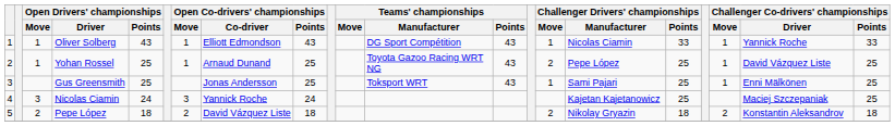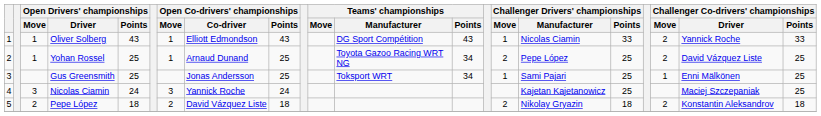 <table class="wikitable" style="font-size:85%;">
 <tr>
 <th rowspan="2"></th>
 <th rowspan="7" style="width:5px;"></th>
 <th colspan="3" nowrap>Open Drivers' championships</th>
 <th rowspan="7" style="width:5px;"></th>
 <th colspan="3" nowrap>Open Co-drivers' championships</th>
 <th rowspan="7" style="width:5px;"></th>
 <th colspan="3" nowrap>Teams' championships</th>
 <th rowspan="7" style="width:5px;"></th>
 <th colspan="3" nowrap>Challenger Drivers' championships</th>
 <th rowspan="7" style="width:5px;"></th>
 <th colspan="3" nowrap>Challenger Co-drivers' championships</th>
 </tr>
 <tr>
 <th>Move</th>
 <th>Driver</th>
 <th>Points</th>
 <th>Move</th>
 <th>Co-driver</th>
 <th>Points</th>
 <th>Move</th>
 <th>Manufacturer</th>
 <th>Points</th>
 <th>Move</th>
 <th>Manufacturer</th>
 <th>Points</th>
 <th>Move</th>
 <th>Driver</th>
 <th>Points</th>
 </tr>
 <tr>
 <td align="center">1</td>
 <td align="center"> 1</td>
 <td><a href='#'>Oliver Solberg</a></td>
 <td align="center">43</td>
 <td align="center"> 1</td>
 <td><a href='#'>Elliott Edmondson</a></td>
 <td align="center">43</td>
 <td align="center"></td>
 <td><a href='#'>DG Sport Compétition</a></td>
 <td align="center">43</td>
 <td align="center"> 1</td>
 <td><a href='#'>Nicolas Ciamin</a></td>
 <td align="center">33</td>
-<td align="center"> 1</td>
+<td align="center"> 2</td>
 <td><a href='#'>Yannick Roche</a></td>
 <td align="center">33</td>
 </tr>
 <tr>
 <td align="center">2</td>
 <td align="center"> 1</td>
 <td><a href='#'>Yohan Rossel</a></td>
 <td align="center">25</td>
 <td align="center"> 1</td>
 <td><a href='#'>Arnaud Dunand</a></td>
 <td align="center">25</td>
 <td align="center"></td>
 <td><a href='#'>Toyota Gazoo Racing WRT NG</a></td>
-<td align="center">43</td>
+<td align="center">34</td>
 <td align="center"> 2</td>
 <td><a href='#'>Pepe López</a></td>
 <td align="center">25</td>
-<td align="center"> 1</td>
+<td align="center"> 2</td>
 <td><a href='#'>David Vázquez Liste</a></td>
 <td align="center">25</td>
 </tr>
 <tr>
 <td align="center">3</td>
 <td align="center"></td>
 <td><a href='#'>Gus Greensmith</a></td>
 <td align="center">25</td>
 <td align="center"></td>
 <td><a href='#'>Jonas Andersson</a></td>
 <td align="center">25</td>
 <td align="center"></td>
 <td><a href='#'>Toksport WRT</a></td>
-<td align="center">43</td>
+<td align="center">34</td>
 <td align="center"> 1</td>
 <td><a href='#'>Sami Pajari</a></td>
 <td align="center">25</td>
 <td align="center"> 1</td>
 <td><a href='#'>Enni Mälkönen</a></td>
 <td align="center">25</td>
 </tr>
 <tr>
 <td align="center">4</td>
 <td align="center"> 3</td>
 <td><a href='#'>Nicolas Ciamin</a></td>
 <td align="center">24</td>
 <td align="center"> 3</td>
 <td><a href='#'>Yannick Roche</a></td>
 <td align="center">24</td>
 <td></td>
 <td></td>
 <td></td>
 <td align="center"></td>
 <td><a href='#'>Kajetan Kajetanowicz</a></td>
 <td align="center">25</td>
 <td align="center"></td>
 <td><a href='#'>Maciej Szczepaniak</a></td>
 <td align="center">25</td>
 </tr>
 <tr>
 <td align="center">5</td>
 <td align="center"> 2</td>
 <td><a href='#'>Pepe López</a></td>
 <td align="center">18</td>
 <td align="center"> 2</td>
 <td><a href='#'>David Vázquez Liste</a></td>
 <td align="center">18</td>
 <td></td>
 <td></td>
 <td></td>
 <td align="center"> 2</td>
 <td><a href='#'>Nikolay Gryazin</a></td>
 <td align="center">18</td>
 <td align="center"> 2</td>
 <td><a href='#'>Konstantin Aleksandrov</a></td>
 <td align="center">18</td>
 </tr>
 <tr>
 </tr>
 </table>
